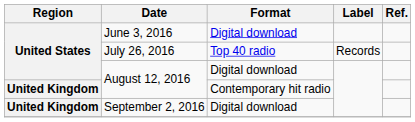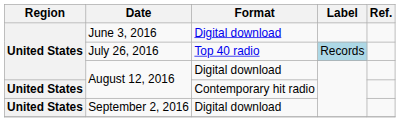 <table class="wikitable sortable plainrowheaders">
 <tr>
 <th scope="col">Region</th>
 <th scope="col">Date</th>
 <th scope="col">Format</th>
 <th scope="col">Label</th>
 <th scope="col">Ref.</th>
 </tr>
 <tr>
 <th scope="row" rowspan="3">United States</th>
 <td>June 3, 2016</td>
 <td><a href='#'>Digital download</a></td>
 <td></td>
 <td></td>
 </tr>
 <tr>
 <td>July 26, 2016</td>
 <td><a href='#'>Top 40 radio</a></td>
-<td>Records</td>
+<td style="background: lightblue;">Records</td>
 <td></td>
 </tr>
 <tr>
 <td rowspan="2">August 12, 2016</td>
 <td>Digital download<br></td>
 <td rowspan="3"></td>
 <td></td>
 </tr>
 <tr>
-<th scope="row">United Kingdom</th>
+<th scope="row">United States</th>
 <td>Contemporary hit radio</td>
 <td></td>
 </tr>
 <tr>
-<th scope="row">United Kingdom</th>
+<th scope="row">United States</th>
 <td>September 2, 2016</td>
 <td>Digital download<br></td>
 <td></td>
 </tr>
 <tr>
 </tr>
 </table>
